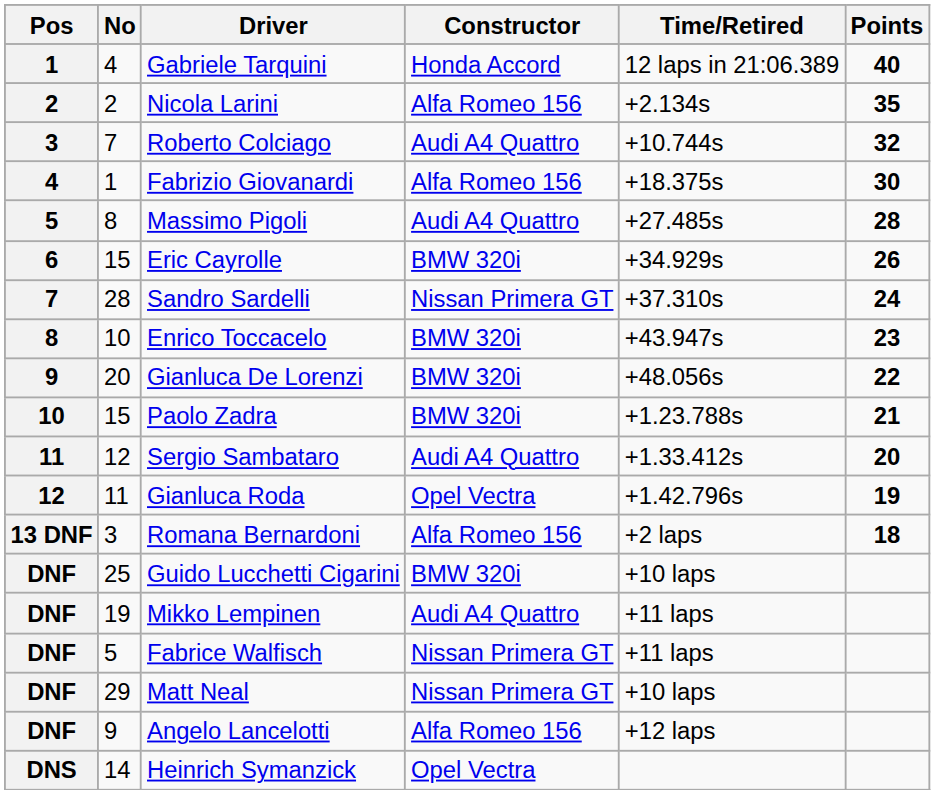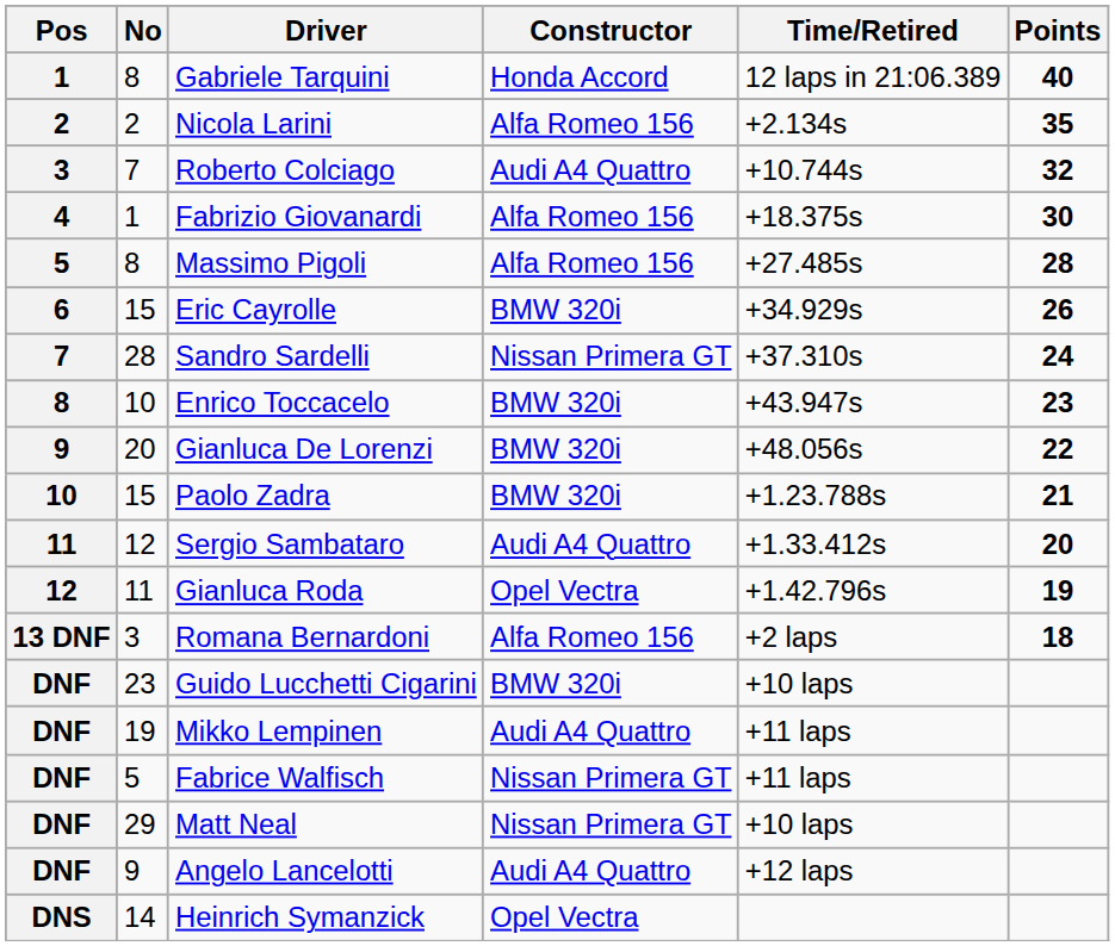 <table class="wikitable" style="font-size: 80%;">
 <tr>
 <th>Pos</th>
 <th>No</th>
 <th>Driver</th>
 <th>Constructor</th>
 <th>Time/Retired</th>
 <th>Points</th>
 </tr>
 <tr>
 <th>1</th>
-<td>4</td>
+<td>8</td>
 <td> <a href='#'>Gabriele Tarquini</a></td>
 <td><a href='#'>Honda Accord</a></td>
 <td>12 laps in 21:06.389</td>
 <td style="text-align:center"><strong>40</strong></td>
 </tr>
 <tr>
 <th>2</th>
 <td>2</td>
 <td> <a href='#'>Nicola Larini</a></td>
 <td><a href='#'>Alfa Romeo 156</a></td>
 <td>+2.134s</td>
 <td style="text-align:center"><strong>35</strong></td>
 </tr>
 <tr>
 <th>3</th>
 <td>7</td>
 <td> <a href='#'>Roberto Colciago</a></td>
 <td><a href='#'>Audi A4 Quattro</a></td>
 <td>+10.744s</td>
 <td style="text-align:center"><strong>32</strong></td>
 </tr>
 <tr>
 <th>4</th>
 <td>1</td>
 <td> <a href='#'>Fabrizio Giovanardi</a></td>
 <td><a href='#'>Alfa Romeo 156</a></td>
 <td>+18.375s</td>
 <td style="text-align:center"><strong>30</strong></td>
 </tr>
 <tr>
 <th>5</th>
 <td>8</td>
 <td> <a href='#'>Massimo Pigoli</a></td>
-<td><a href='#'>Audi A4 Quattro</a></td>
+<td><a href='#'>Alfa Romeo 156</a></td>
 <td>+27.485s</td>
 <td style="text-align:center"><strong>28</strong></td>
 </tr>
 <tr>
 <th>6</th>
 <td>15</td>
 <td> <a href='#'>Eric Cayrolle</a></td>
 <td><a href='#'>BMW 320i</a></td>
 <td>+34.929s</td>
 <td style="text-align:center"><strong>26</strong></td>
 </tr>
 <tr>
 <th>7</th>
 <td>28</td>
 <td> <a href='#'>Sandro Sardelli</a></td>
 <td><a href='#'>Nissan Primera GT</a></td>
 <td>+37.310s</td>
 <td style="text-align:center"><strong>24</strong></td>
 </tr>
 <tr>
 <th>8</th>
 <td>10</td>
 <td> <a href='#'>Enrico Toccacelo</a></td>
 <td><a href='#'>BMW 320i</a></td>
 <td>+43.947s</td>
 <td style="text-align:center"><strong>23</strong></td>
 </tr>
 <tr>
 <th>9</th>
 <td>20</td>
 <td> <a href='#'>Gianluca De Lorenzi</a></td>
 <td><a href='#'>BMW 320i</a></td>
 <td>+48.056s</td>
 <td style="text-align:center"><strong>22</strong></td>
 </tr>
 <tr>
 <th>10</th>
 <td>15</td>
 <td> <a href='#'>Paolo Zadra</a></td>
 <td><a href='#'>BMW 320i</a></td>
 <td>+1.23.788s</td>
 <td style="text-align:center"><strong>21</strong></td>
 </tr>
 <tr>
 <th>11</th>
 <td>12</td>
 <td> <a href='#'>Sergio Sambataro</a></td>
 <td><a href='#'>Audi A4 Quattro</a></td>
 <td>+1.33.412s</td>
 <td style="text-align:center"><strong>20</strong></td>
 </tr>
 <tr>
 <th>12</th>
 <td>11</td>
 <td> <a href='#'>Gianluca Roda</a></td>
 <td><a href='#'>Opel Vectra</a></td>
 <td>+1.42.796s</td>
 <td style="text-align:center"><strong>19</strong></td>
 </tr>
 <tr>
 <th>13 DNF</th>
 <td>3</td>
 <td> <a href='#'>Romana Bernardoni</a></td>
 <td><a href='#'>Alfa Romeo 156</a></td>
 <td>+2 laps</td>
 <td style="text-align:center"><strong>18</strong></td>
 </tr>
 <tr>
 <th>DNF</th>
-<td>25</td>
+<td>23</td>
 <td> <a href='#'>Guido Lucchetti Cigarini</a></td>
 <td><a href='#'>BMW 320i</a></td>
 <td>+10 laps</td>
 <td></td>
 </tr>
 <tr>
 <th>DNF</th>
 <td>19</td>
 <td> <a href='#'>Mikko Lempinen</a></td>
 <td><a href='#'>Audi A4 Quattro</a></td>
 <td>+11 laps</td>
 <td></td>
 </tr>
 <tr>
 <th>DNF</th>
 <td>5</td>
 <td> <a href='#'>Fabrice Walfisch</a></td>
 <td><a href='#'>Nissan Primera GT</a></td>
 <td>+11 laps</td>
 <td></td>
 </tr>
 <tr>
 <th>DNF</th>
 <td>29</td>
 <td> <a href='#'>Matt Neal</a></td>
 <td><a href='#'>Nissan Primera GT</a></td>
 <td>+10 laps</td>
 <td></td>
 </tr>
 <tr>
 <th>DNF</th>
 <td>9</td>
 <td> <a href='#'>Angelo Lancelotti</a></td>
-<td><a href='#'>Alfa Romeo 156</a></td>
+<td><a href='#'>Audi A4 Quattro</a></td>
 <td>+12 laps</td>
 <td></td>
 </tr>
 <tr>
 <th>DNS</th>
 <td>14</td>
 <td> <a href='#'>Heinrich Symanzick</a></td>
 <td><a href='#'>Opel Vectra</a></td>
 <td></td>
 <td></td>
 </tr>
 <tr>
 </tr>
 </table>
